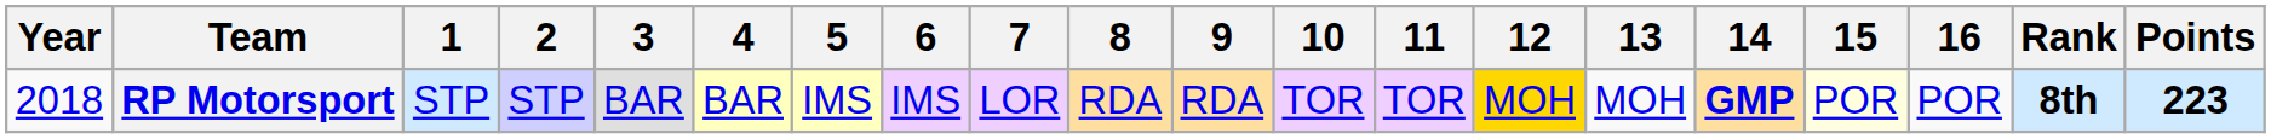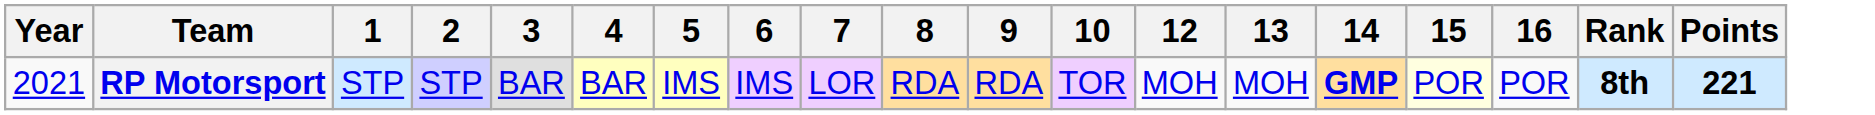 <table class="wikitable" style="text-align:center; font-size:90%">
 <tr>
 <th>Year</th>
 <th>Team</th>
 <th>1</th>
 <th>2</th>
 <th>3</th>
 <th>4</th>
 <th>5</th>
 <th>6</th>
 <th>7</th>
 <th>8</th>
 <th>9</th>
 <th>10</th>
-<th>11</th>
 <th>12</th>
 <th>13</th>
 <th>14</th>
 <th>15</th>
 <th>16</th>
 <th>Rank</th>
 <th>Points</th>
 </tr>
 <tr>
-<td><a href='#'>2018</a></td>
+<td><a href='#'>2021</a></td>
 <th><a href='#'>RP Motorsport</a></th>
 <td style="background:#CFEAFF;"><a href='#'>STP</a><br></td>
 <td style="background:#CFCFFF;"><a href='#'>STP</a><br></td>
 <td style="background:#DFDFDF;"><a href='#'>BAR</a><br></td>
 <td style="background:#FFFFBF;"><a href='#'>BAR</a><br></td>
 <td style="background:#FFFFBF;"><a href='#'>IMS</a><br></td>
 <td style="background:#EFCFFF;"><a href='#'>IMS</a><br></td>
 <td style="background:#EFCFFF;"><a href='#'>LOR</a><br></td>
 <td style="background:#FFDF9F;"><a href='#'>RDA</a><br></td>
 <td style="background:#FFDF9F;"><a href='#'>RDA</a><br></td>
 <td style="background:#EFCFFF;"><a href='#'>TOR</a><br></td>
-<td style="background:#EFCFFF;"><a href='#'>TOR</a><br></td>
-<td style="background: gold;"><a href='#'>MOH</a></td>
+<td><a href='#'>MOH</a></td>
 <td><a href='#'>MOH</a></td>
 <td style="background:#FFDF9F;"><strong><a href='#'>GMP</a></strong><br></td>
 <td style="background: lightyellow;"><a href='#'>POR</a></td>
 <td><a href='#'>POR</a></td>
 <th style="background:#CFEAFF;">8th</th>
-<th style="background:#CFEAFF;">223</th>
+<th style="background:#CFEAFF;">221</th>
 </tr>
 </table>
